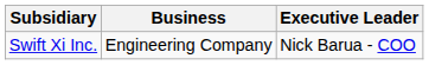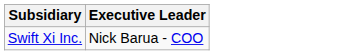 <table class = "wikitable">
 <tr>
 <th>Subsidiary</th>
-<th>Business</th>
 <th>Executive Leader</th>
 </tr>
 <tr>
 <td><a href='#'>Swift Xi Inc.</a></td>
-<td>Engineering Company</td>
 <td> Nick Barua - <a href='#'>COO</a></td>
 </tr>
 </table>
